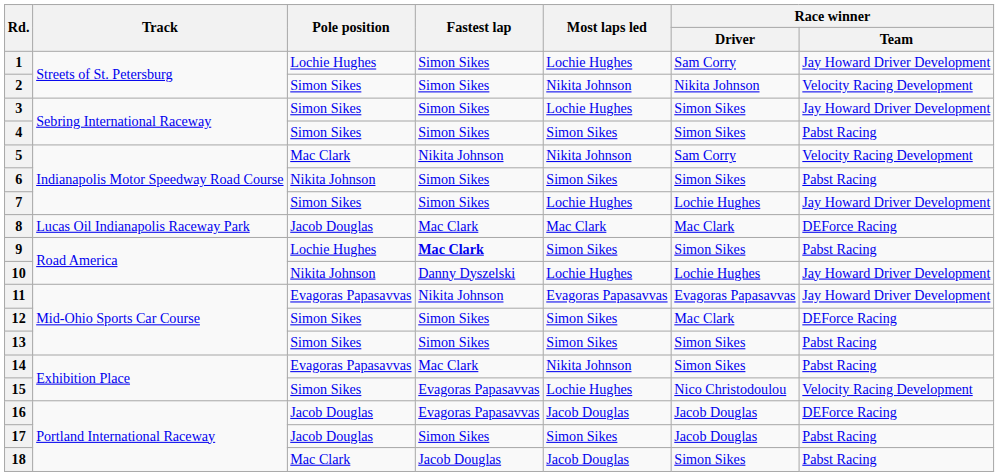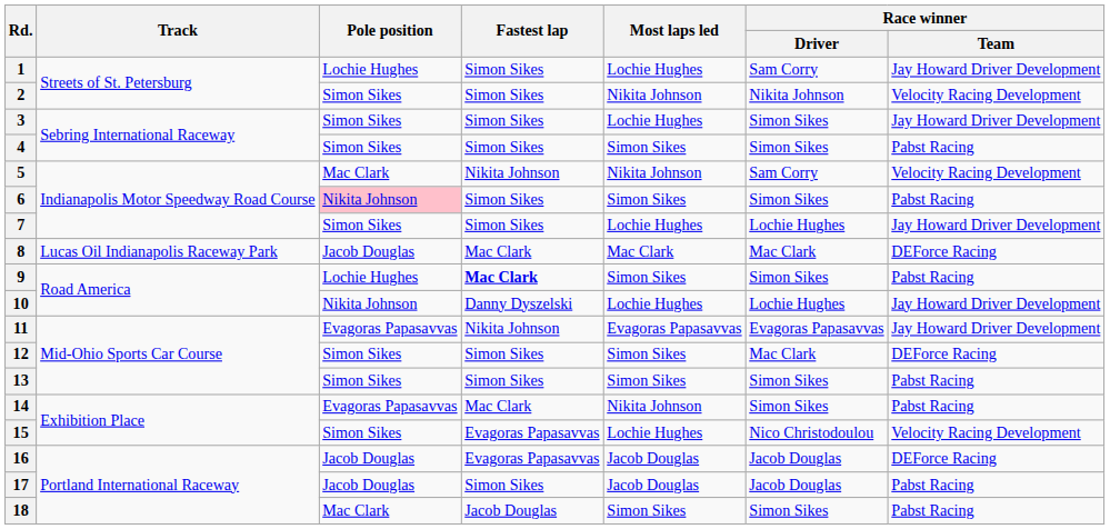 <table class="wikitable" style="font-size: 85%">
 <tr>
 <th rowspan="2">Rd.</th>
 <th rowspan="2">Track</th>
 <th rowspan="2">Pole position</th>
 <th rowspan="2">Fastest lap</th>
 <th rowspan="2">Most laps led</th>
 <th colspan="2">Race winner</th>
 </tr>
 <tr>
 <th>Driver</th>
 <th>Team</th>
 </tr>
 <tr>
 <th>1</th>
 <td rowspan="2"> <a href='#'>Streets of St. Petersburg</a></td>
 <td> <a href='#'>Lochie Hughes</a></td>
 <td> <a href='#'>Simon Sikes</a></td>
 <td> <a href='#'>Lochie Hughes</a></td>
 <td> <a href='#'>Sam Corry</a></td>
 <td nowrap><a href='#'>Jay Howard Driver Development</a></td>
 </tr>
 <tr>
 <th>2</th>
 <td> <a href='#'>Simon Sikes</a></td>
 <td> <a href='#'>Simon Sikes</a></td>
 <td> <a href='#'>Nikita Johnson</a></td>
 <td> <a href='#'>Nikita Johnson</a></td>
 <td><a href='#'>Velocity Racing Development</a></td>
 </tr>
 <tr>
 <th>3</th>
 <td rowspan="2"> <a href='#'>Sebring International Raceway</a></td>
 <td> <a href='#'>Simon Sikes</a></td>
 <td> <a href='#'>Simon Sikes</a></td>
 <td> <a href='#'>Lochie Hughes</a></td>
 <td> <a href='#'>Simon Sikes</a></td>
 <td><a href='#'>Jay Howard Driver Development</a></td>
 </tr>
 <tr>
 <th>4</th>
 <td> <a href='#'>Simon Sikes</a></td>
 <td> <a href='#'>Simon Sikes</a></td>
 <td> <a href='#'>Simon Sikes</a></td>
 <td> <a href='#'>Simon Sikes</a></td>
 <td><a href='#'>Pabst Racing</a></td>
 </tr>
 <tr>
 <th>5</th>
 <td rowspan="3"> <a href='#'>Indianapolis Motor Speedway Road Course</a></td>
 <td> <a href='#'>Mac Clark</a></td>
 <td> <a href='#'>Nikita Johnson</a></td>
 <td> <a href='#'>Nikita Johnson</a></td>
 <td> <a href='#'>Sam Corry</a></td>
 <td><a href='#'>Velocity Racing Development</a></td>
 </tr>
 <tr>
 <th>6</th>
-<td> <a href='#'>Nikita Johnson</a></td>
+<td style="background: pink;"> <a href='#'>Nikita Johnson</a></td>
 <td> <a href='#'>Simon Sikes</a></td>
 <td> <a href='#'>Simon Sikes</a></td>
 <td> <a href='#'>Simon Sikes</a></td>
 <td><a href='#'>Pabst Racing</a></td>
 </tr>
 <tr>
 <th>7</th>
 <td> <a href='#'>Simon Sikes</a></td>
 <td> <a href='#'>Simon Sikes</a></td>
 <td> <a href='#'>Lochie Hughes</a></td>
 <td> <a href='#'>Lochie Hughes</a></td>
 <td><a href='#'>Jay Howard Driver Development</a></td>
 </tr>
 <tr>
 <th>8</th>
 <td> <a href='#'>Lucas Oil Indianapolis Raceway Park</a></td>
 <td> <a href='#'>Jacob Douglas</a></td>
 <td> <a href='#'>Mac Clark</a></td>
 <td> <a href='#'>Mac Clark</a></td>
 <td> <a href='#'>Mac Clark</a></td>
 <td><a href='#'>DEForce Racing</a></td>
 </tr>
 <tr>
 <th>9</th>
 <td rowspan="2"> <a href='#'>Road America</a></td>
 <td> <a href='#'>Lochie Hughes</a></td>
 <td><strong> <a href='#'>Mac Clark</a></strong></td>
 <td> <a href='#'>Simon Sikes</a></td>
 <td> <a href='#'>Simon Sikes</a></td>
 <td><a href='#'>Pabst Racing</a></td>
 </tr>
 <tr>
 <th>10</th>
 <td> <a href='#'>Nikita Johnson</a></td>
 <td> <a href='#'>Danny Dyszelski</a></td>
 <td> <a href='#'>Lochie Hughes</a></td>
 <td> <a href='#'>Lochie Hughes</a></td>
 <td><a href='#'>Jay Howard Driver Development</a></td>
 </tr>
 <tr>
 <th>11</th>
 <td rowspan="3"> <a href='#'>Mid-Ohio Sports Car Course</a></td>
 <td nowrap> <a href='#'>Evagoras Papasavvas</a></td>
 <td> <a href='#'>Nikita Johnson</a></td>
 <td nowrap> <a href='#'>Evagoras Papasavvas</a></td>
 <td nowrap> <a href='#'>Evagoras Papasavvas</a></td>
 <td><a href='#'>Jay Howard Driver Development</a></td>
 </tr>
 <tr>
 <th>12</th>
 <td> <a href='#'>Simon Sikes</a></td>
 <td> <a href='#'>Simon Sikes</a></td>
 <td> <a href='#'>Simon Sikes</a></td>
 <td> <a href='#'>Mac Clark</a></td>
 <td><a href='#'>DEForce Racing</a></td>
 </tr>
 <tr>
 <th>13</th>
 <td> <a href='#'>Simon Sikes</a></td>
 <td> <a href='#'>Simon Sikes</a></td>
 <td> <a href='#'>Simon Sikes</a></td>
 <td> <a href='#'>Simon Sikes</a></td>
 <td><a href='#'>Pabst Racing</a></td>
 </tr>
 <tr>
 <th>14</th>
 <td rowspan="2"> <a href='#'>Exhibition Place</a></td>
 <td> <a href='#'>Evagoras Papasavvas</a></td>
 <td> <a href='#'>Mac Clark</a></td>
 <td> <a href='#'>Nikita Johnson</a></td>
 <td> <a href='#'>Simon Sikes</a></td>
 <td><a href='#'>Pabst Racing</a></td>
 </tr>
 <tr>
 <th>15</th>
 <td> <a href='#'>Simon Sikes</a></td>
 <td nowrap> <a href='#'>Evagoras Papasavvas</a></td>
 <td> <a href='#'>Lochie Hughes</a></td>
 <td> <a href='#'>Nico Christodoulou</a></td>
 <td><a href='#'>Velocity Racing Development</a></td>
 </tr>
 <tr>
 <th>16</th>
 <td rowspan="3"> <a href='#'>Portland International Raceway</a></td>
 <td> <a href='#'>Jacob Douglas</a></td>
 <td nowrap> <a href='#'>Evagoras Papasavvas</a></td>
 <td> <a href='#'>Jacob Douglas</a></td>
 <td> <a href='#'>Jacob Douglas</a></td>
 <td><a href='#'>DEForce Racing</a></td>
 </tr>
 <tr>
 <th>17</th>
 <td> <a href='#'>Jacob Douglas</a></td>
 <td> <a href='#'>Simon Sikes</a></td>
-<td> <a href='#'>Simon Sikes</a></td>
+<td> <a href='#'>Jacob Douglas</a></td>
 <td> <a href='#'>Jacob Douglas</a></td>
 <td><a href='#'>Pabst Racing</a></td>
 </tr>
 <tr>
 <th>18</th>
 <td> <a href='#'>Mac Clark</a></td>
 <td> <a href='#'>Jacob Douglas</a></td>
-<td> <a href='#'>Jacob Douglas</a></td>
+<td> <a href='#'>Simon Sikes</a></td>
 <td> <a href='#'>Simon Sikes</a></td>
 <td><a href='#'>Pabst Racing</a></td>
 </tr>
 </table>
